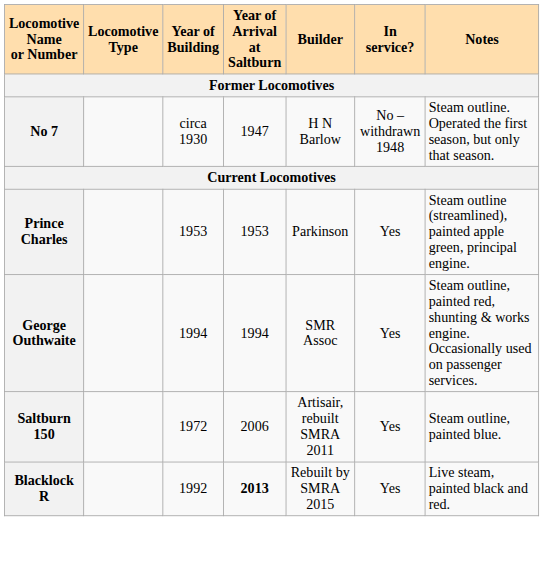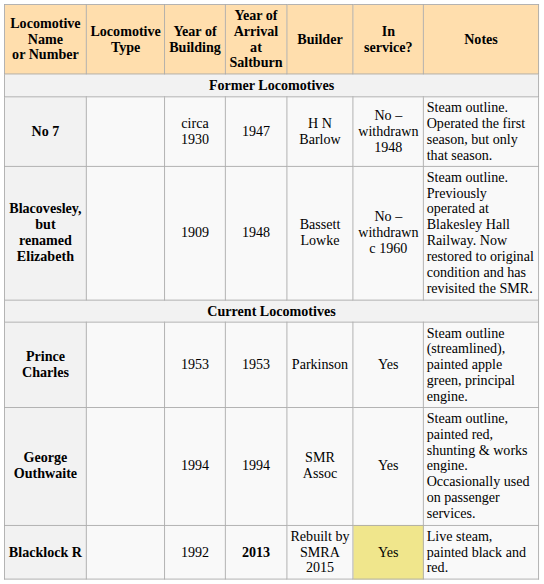 <table class="wikitable">
 <tr>
 <th style="background:#ffdead;">Locomotive Name<br>or Number</th>
 <th style="background:#ffdead;">Locomotive Type</th>
 <th style="background:#ffdead;">Year of Building</th>
 <th style="background:#ffdead;">Year of Arrival<br>at Saltburn</th>
 <th style="background:#ffdead;">Builder</th>
 <th style="background:#ffdead;">In service?</th>
 <th style="background:#ffdead;">Notes</th>
 </tr>
 <tr>
 <th colspan=7>Former Locomotives</th>
 </tr>
 <tr>
 <th align="center">No 7</th>
 <td align="center"></td>
 <td align="center">circa 1930</td>
 <td align="center">1947</td>
 <td align="center">H N Barlow</td>
 <td align="center">No – withdrawn 1948</td>
 <td>Steam outline. Operated the first season, but only that season.</td>
 </tr>
 <tr>
+<th align="center">Blacovesley,<br>but renamed Elizabeth</th>
+<td align="center"></td>
+<td align="center">1909</td>
+<td align="center">1948</td>
+<td align="center">Bassett Lowke</td>
+<td align="center">No – withdrawn c 1960</td>
+<td>Steam outline. Previously operated at Blakesley Hall Railway. Now restored to original condition and has revisited the SMR.</td>
+</tr>
+<tr>
 <th colspan=7>Current Locomotives</th>
 </tr>
 <tr>
 <th align="center">Prince Charles</th>
 <td align="center"></td>
 <td align="center">1953</td>
 <td align="center">1953</td>
 <td align="center">Parkinson</td>
 <td align="center">Yes</td>
 <td>Steam outline (streamlined), painted apple green, principal engine.</td>
 </tr>
 <tr>
 <th align="center">George Outhwaite</th>
 <td align="center"></td>
 <td align="center">1994</td>
 <td align="center">1994</td>
 <td align="center">SMR Assoc</td>
 <td align="center">Yes</td>
 <td>Steam outline, painted red, shunting & works engine. Occasionally used on passenger services.</td>
 </tr>
 <tr>
-<th align="center">Saltburn 150</th>
-<td align="center"></td>
-<td align="center">1972</td>
-<td align="center">2006</td>
-<td align="center">Artisair, rebuilt SMRA 2011</td>
-<td align="center">Yes</td>
-<td>Steam outline, painted blue.</td>
-</tr>
-<tr>
 <th align="center">Blacklock R</th>
 <td align="center"></td>
 <td align="center">1992</td>
 <td align="center"><strong>2013</strong></td>
 <td align="center">Rebuilt by SMRA 2015</td>
-<td align="center">Yes</td>
+<td align="center" style="background: khaki;">Yes</td>
 <td>Live steam, painted black and red.</td>
 </tr>
 </table>
